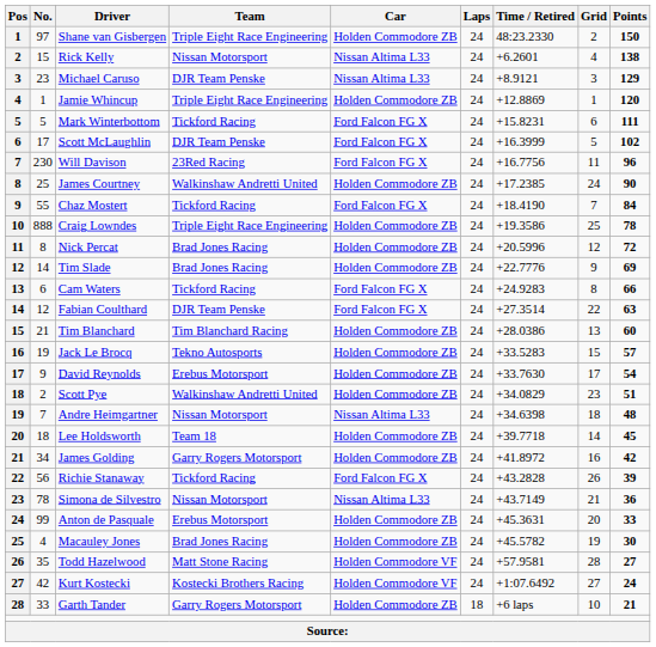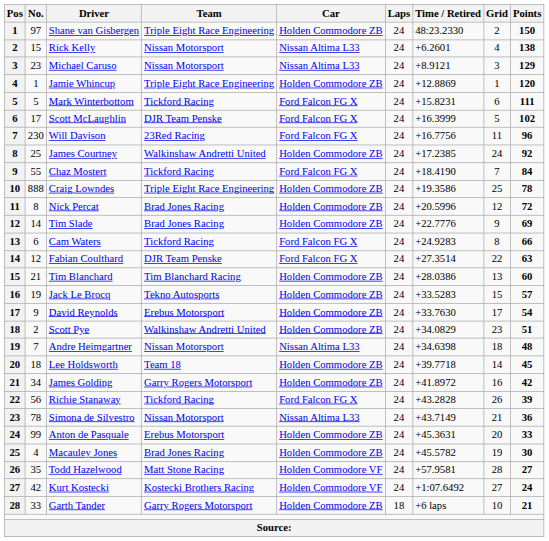 <table class="wikitable" style="font-size:90%;">
 <tr>
 <th>Pos</th>
 <th>No.</th>
 <th>Driver</th>
 <th>Team</th>
 <th>Car</th>
 <th>Laps</th>
 <th>Time / Retired</th>
 <th>Grid</th>
 <th>Points</th>
 </tr>
 <tr>
 <th>1</th>
 <td align="center">97</td>
 <td> <a href='#'>Shane van Gisbergen</a></td>
 <td><a href='#'>Triple Eight Race Engineering</a></td>
 <td><a href='#'>Holden Commodore ZB</a></td>
 <td align="center">24</td>
 <td>48:23.2330</td>
 <td align="center">2</td>
 <td align="center"><strong>150</strong></td>
 </tr>
 <tr>
 <th>2</th>
 <td align="center">15</td>
 <td> <a href='#'>Rick Kelly</a></td>
 <td><a href='#'>Nissan Motorsport</a></td>
 <td><a href='#'>Nissan Altima L33</a></td>
 <td align="center">24</td>
 <td>+6.2601</td>
 <td align="center">4</td>
 <td align="center"><strong>138</strong></td>
 </tr>
 <tr>
 <th>3</th>
 <td align="center">23</td>
 <td> <a href='#'>Michael Caruso</a></td>
-<td><a href='#'>DJR Team Penske</a></td>
+<td><a href='#'>Nissan Motorsport</a></td>
 <td><a href='#'>Nissan Altima L33</a></td>
 <td align="center">24</td>
 <td>+8.9121</td>
 <td align="center">3</td>
 <td align="center"><strong>129</strong></td>
 </tr>
 <tr>
 <th>4</th>
 <td align="center">1</td>
 <td> <a href='#'>Jamie Whincup</a></td>
 <td><a href='#'>Triple Eight Race Engineering</a></td>
 <td><a href='#'>Holden Commodore ZB</a></td>
 <td align="center">24</td>
 <td>+12.8869</td>
 <td align="center">1</td>
 <td align="center"><strong>120</strong></td>
 </tr>
 <tr>
 <th>5</th>
 <td align="center">5</td>
 <td> <a href='#'>Mark Winterbottom</a></td>
 <td><a href='#'>Tickford Racing</a></td>
 <td><a href='#'>Ford Falcon FG X</a></td>
 <td align="center">24</td>
 <td>+15.8231</td>
 <td align="center">6</td>
 <td align="center"><strong>111</strong></td>
 </tr>
 <tr>
 <th>6</th>
 <td align="center">17</td>
 <td> <a href='#'>Scott McLaughlin</a></td>
 <td><a href='#'>DJR Team Penske</a></td>
 <td><a href='#'>Ford Falcon FG X</a></td>
 <td align="center">24</td>
 <td>+16.3999</td>
 <td align="center">5</td>
 <td align="center"><strong>102</strong></td>
 </tr>
 <tr>
 <th>7</th>
 <td align="center">230</td>
 <td> <a href='#'>Will Davison</a></td>
 <td><a href='#'>23Red Racing</a></td>
 <td><a href='#'>Ford Falcon FG X</a></td>
 <td align="center">24</td>
 <td>+16.7756</td>
 <td align="center">11</td>
 <td align="center"><strong>96</strong></td>
 </tr>
 <tr>
 <th>8</th>
 <td align="center">25</td>
 <td> <a href='#'>James Courtney</a></td>
 <td><a href='#'>Walkinshaw Andretti United</a></td>
 <td><a href='#'>Holden Commodore ZB</a></td>
 <td align="center">24</td>
 <td>+17.2385</td>
 <td align="center">24</td>
-<td align="center"><strong>90</strong></td>
+<td align="center"><strong>92</strong></td>
 </tr>
 <tr>
 <th>9</th>
 <td align="center">55</td>
 <td> <a href='#'>Chaz Mostert</a></td>
 <td><a href='#'>Tickford Racing</a></td>
 <td><a href='#'>Ford Falcon FG X</a></td>
 <td align="center">24</td>
 <td>+18.4190</td>
 <td align="center">7</td>
 <td align="center"><strong>84</strong></td>
 </tr>
 <tr>
 <th>10</th>
 <td align="center">888</td>
 <td> <a href='#'>Craig Lowndes</a></td>
 <td><a href='#'>Triple Eight Race Engineering</a></td>
 <td><a href='#'>Holden Commodore ZB</a></td>
 <td align="center">24</td>
 <td>+19.3586</td>
 <td align="center">25</td>
 <td align="center"><strong>78</strong></td>
 </tr>
 <tr>
 <th>11</th>
 <td align="center">8</td>
 <td> <a href='#'>Nick Percat</a></td>
 <td><a href='#'>Brad Jones Racing</a></td>
 <td><a href='#'>Holden Commodore ZB</a></td>
 <td align="center">24</td>
 <td>+20.5996</td>
 <td align="center">12</td>
 <td align="center"><strong>72</strong></td>
 </tr>
 <tr>
 <th>12</th>
 <td align="center">14</td>
 <td> <a href='#'>Tim Slade</a></td>
 <td><a href='#'>Brad Jones Racing</a></td>
 <td><a href='#'>Holden Commodore ZB</a></td>
 <td align="center">24</td>
 <td>+22.7776</td>
 <td align="center">9</td>
 <td align="center"><strong>69</strong></td>
 </tr>
 <tr>
 <th>13</th>
 <td align="center">6</td>
 <td> <a href='#'>Cam Waters</a></td>
 <td><a href='#'>Tickford Racing</a></td>
 <td><a href='#'>Ford Falcon FG X</a></td>
 <td align="center">24</td>
 <td>+24.9283</td>
 <td align="center">8</td>
 <td align="center"><strong>66</strong></td>
 </tr>
 <tr>
 <th>14</th>
 <td align="center">12</td>
 <td> <a href='#'>Fabian Coulthard</a></td>
 <td><a href='#'>DJR Team Penske</a></td>
 <td><a href='#'>Ford Falcon FG X</a></td>
 <td align="center">24</td>
 <td>+27.3514</td>
 <td align="center">22</td>
 <td align="center"><strong>63</strong></td>
 </tr>
 <tr>
 <th>15</th>
 <td align="center">21</td>
 <td> <a href='#'>Tim Blanchard</a></td>
 <td><a href='#'>Tim Blanchard Racing</a></td>
 <td><a href='#'>Holden Commodore ZB</a></td>
 <td align="center">24</td>
 <td>+28.0386</td>
 <td align="center">13</td>
 <td align="center"><strong>60</strong></td>
 </tr>
 <tr>
 <th>16</th>
 <td align="center">19</td>
 <td> <a href='#'>Jack Le Brocq</a></td>
 <td><a href='#'>Tekno Autosports</a></td>
 <td><a href='#'>Holden Commodore ZB</a></td>
 <td align="center">24</td>
 <td>+33.5283</td>
 <td align="center">15</td>
 <td align="center"><strong>57</strong></td>
 </tr>
 <tr>
 <th>17</th>
 <td align="center">9</td>
 <td> <a href='#'>David Reynolds</a></td>
 <td><a href='#'>Erebus Motorsport</a></td>
 <td><a href='#'>Holden Commodore ZB</a></td>
 <td align="center">24</td>
 <td>+33.7630</td>
 <td align="center">17</td>
 <td align="center"><strong>54</strong></td>
 </tr>
 <tr>
 <th>18</th>
 <td align="center">2</td>
 <td> <a href='#'>Scott Pye</a></td>
 <td><a href='#'>Walkinshaw Andretti United</a></td>
 <td><a href='#'>Holden Commodore ZB</a></td>
 <td align="center">24</td>
 <td>+34.0829</td>
 <td align="center">23</td>
 <td align="center"><strong>51</strong></td>
 </tr>
 <tr>
 <th>19</th>
 <td align="center">7</td>
 <td> <a href='#'>Andre Heimgartner</a></td>
 <td><a href='#'>Nissan Motorsport</a></td>
 <td><a href='#'>Nissan Altima L33</a></td>
 <td align="center">24</td>
 <td>+34.6398</td>
 <td align="center">18</td>
 <td align="center"><strong>48</strong></td>
 </tr>
 <tr>
 <th>20</th>
 <td align="center">18</td>
 <td> <a href='#'>Lee Holdsworth</a></td>
 <td><a href='#'>Team 18</a></td>
 <td><a href='#'>Holden Commodore ZB</a></td>
 <td align="center">24</td>
 <td>+39.7718</td>
 <td align="center">14</td>
 <td align="center"><strong>45</strong></td>
 </tr>
 <tr>
 <th>21</th>
 <td align="center">34</td>
 <td> <a href='#'>James Golding</a></td>
 <td><a href='#'>Garry Rogers Motorsport</a></td>
 <td><a href='#'>Holden Commodore ZB</a></td>
 <td align="center">24</td>
 <td>+41.8972</td>
 <td align="center">16</td>
 <td align="center"><strong>42</strong></td>
 </tr>
 <tr>
 <th>22</th>
 <td align="center">56</td>
 <td> <a href='#'>Richie Stanaway</a></td>
 <td><a href='#'>Tickford Racing</a></td>
 <td><a href='#'>Ford Falcon FG X</a></td>
 <td align="center">24</td>
 <td>+43.2828</td>
 <td align="center">26</td>
 <td align="center"><strong>39</strong></td>
 </tr>
 <tr>
 <th>23</th>
 <td align="center">78</td>
 <td> <a href='#'>Simona de Silvestro</a></td>
 <td><a href='#'>Nissan Motorsport</a></td>
 <td><a href='#'>Nissan Altima L33</a></td>
 <td align="center">24</td>
 <td>+43.7149</td>
 <td align="center">21</td>
 <td align="center"><strong>36</strong></td>
 </tr>
 <tr>
 <th>24</th>
 <td align="center">99</td>
 <td> <a href='#'>Anton de Pasquale</a></td>
 <td><a href='#'>Erebus Motorsport</a></td>
 <td><a href='#'>Holden Commodore ZB</a></td>
 <td align="center">24</td>
 <td>+45.3631</td>
 <td align="center">20</td>
 <td align="center"><strong>33</strong></td>
 </tr>
 <tr>
 <th>25</th>
 <td align="center">4</td>
 <td> <a href='#'>Macauley Jones</a></td>
 <td><a href='#'>Brad Jones Racing</a></td>
 <td><a href='#'>Holden Commodore ZB</a></td>
 <td align="center">24</td>
 <td>+45.5782</td>
 <td align="center">19</td>
 <td align="center"><strong>30</strong></td>
 </tr>
 <tr>
 <th>26</th>
 <td align="center">35</td>
 <td> <a href='#'>Todd Hazelwood</a></td>
 <td><a href='#'>Matt Stone Racing</a></td>
 <td><a href='#'>Holden Commodore VF</a></td>
 <td align="center">24</td>
 <td>+57.9581</td>
 <td align="center">28</td>
 <td align="center"><strong>27</strong></td>
 </tr>
 <tr>
 <th>27</th>
 <td align="center">42</td>
 <td> <a href='#'>Kurt Kostecki</a></td>
 <td><a href='#'>Kostecki Brothers Racing</a></td>
 <td><a href='#'>Holden Commodore VF</a></td>
 <td align="center">24</td>
 <td>+1:07.6492</td>
 <td align="center">27</td>
 <td align="center"><strong>24</strong></td>
 </tr>
 <tr>
 <th>28</th>
 <td align="center">33</td>
 <td> <a href='#'>Garth Tander</a></td>
 <td><a href='#'>Garry Rogers Motorsport</a></td>
 <td><a href='#'>Holden Commodore ZB</a></td>
 <td align="center">18</td>
 <td>+6 laps</td>
 <td align="center">10</td>
 <td align="center"><strong>21</strong></td>
 </tr>
 <tr>
 <td colspan="9" align="center"></td>
 </tr>
 <tr>
 <th colspan="9">Source:</th>
 </tr>
 </table>
